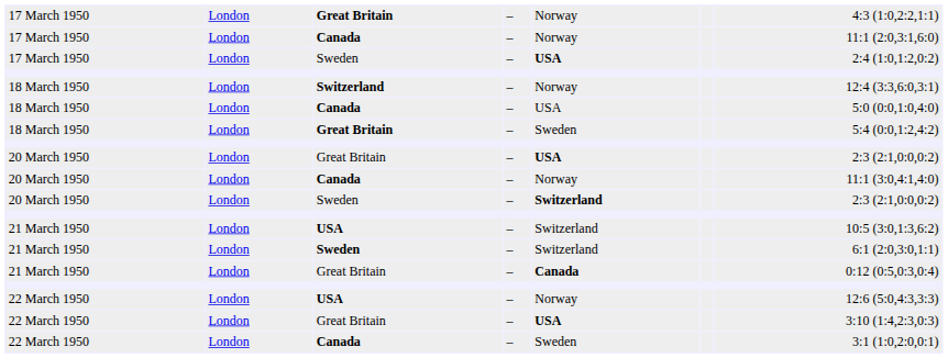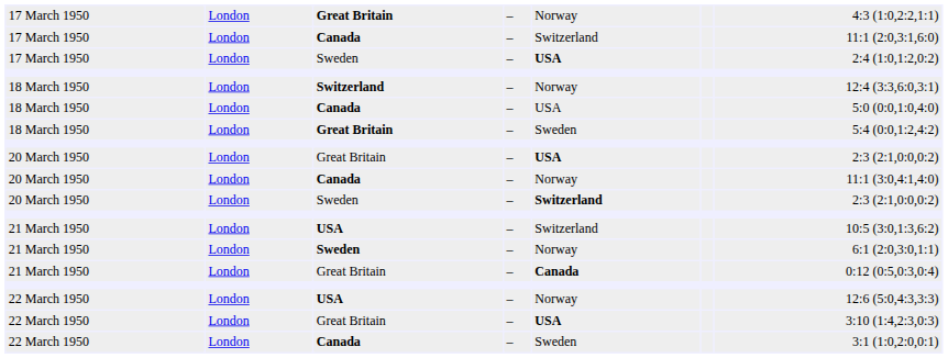 <table cellspacing="2" border="0" cellpadding="3" bgcolor="#EFEFFF" width="90%">
 <tr>
 <td bgcolor="#EEEEEE">17 March 1950</td>
 <td bgcolor="#EEEEEE"><a href='#'>London</a></td>
 <td bgcolor="#EEEEEE"> <strong>Great Britain</strong></td>
 <td bgcolor="#EEEEEE">–</td>
 <td bgcolor="#EEEEEE"> Norway</td>
 <td bgcolor="#EEEEEE"></td>
 <td bgcolor="#EEEEEE" align="right">4:3 (1:0,2:2,1:1)</td>
 </tr>
 <tr>
 <td bgcolor="#EEEEEE">17 March 1950</td>
 <td bgcolor="#EEEEEE"><a href='#'>London</a></td>
 <td bgcolor="#EEEEEE"> <strong>Canada</strong></td>
 <td bgcolor="#EEEEEE">–</td>
-<td bgcolor="#EEEEEE"> Norway</td>
+<td bgcolor="#EEEEEE"> Switzerland</td>
 <td bgcolor="#EEEEEE"></td>
 <td bgcolor="#EEEEEE" align="right">11:1 (2:0,3:1,6:0)</td>
 </tr>
 <tr>
 <td bgcolor="#EEEEEE">17 March 1950</td>
 <td bgcolor="#EEEEEE"><a href='#'>London</a></td>
 <td bgcolor="#EEEEEE"> Sweden</td>
 <td bgcolor="#EEEEEE">–</td>
 <td bgcolor="#EEEEEE"> <strong>USA</strong></td>
 <td bgcolor="#EEEEEE"></td>
 <td bgcolor="#EEEEEE" align="right">2:4 (1:0,1:2,0:2)</td>
 </tr>
 <tr>
 <td></td>
 </tr>
 <tr>
 <td bgcolor="#EEEEEE">18 March 1950</td>
 <td bgcolor="#EEEEEE"><a href='#'>London</a></td>
 <td bgcolor="#EEEEEE"> <strong>Switzerland</strong></td>
 <td bgcolor="#EEEEEE">–</td>
 <td bgcolor="#EEEEEE"> Norway</td>
 <td bgcolor="#EEEEEE"></td>
 <td bgcolor="#EEEEEE" align="right">12:4 (3:3,6:0,3:1)</td>
 </tr>
 <tr>
 <td bgcolor="#EEEEEE">18 March 1950</td>
 <td bgcolor="#EEEEEE"><a href='#'>London</a></td>
 <td bgcolor="#EEEEEE"> <strong>Canada</strong></td>
 <td bgcolor="#EEEEEE">–</td>
 <td bgcolor="#EEEEEE"> USA</td>
 <td bgcolor="#EEEEEE"></td>
 <td bgcolor="#EEEEEE" align="right">5:0 (0:0,1:0,4:0)</td>
 </tr>
 <tr>
 <td bgcolor="#EEEEEE">18 March 1950</td>
 <td bgcolor="#EEEEEE"><a href='#'>London</a></td>
 <td bgcolor="#EEEEEE"> <strong>Great Britain</strong></td>
 <td bgcolor="#EEEEEE">–</td>
 <td bgcolor="#EEEEEE"> Sweden</td>
 <td bgcolor="#EEEEEE"></td>
 <td bgcolor="#EEEEEE" align="right">5:4 (0:0,1:2,4:2)</td>
 </tr>
 <tr>
 <td></td>
 </tr>
 <tr>
 <td bgcolor="#EEEEEE">20 March 1950</td>
 <td bgcolor="#EEEEEE"><a href='#'>London</a></td>
 <td bgcolor="#EEEEEE"> Great Britain</td>
 <td bgcolor="#EEEEEE">–</td>
 <td bgcolor="#EEEEEE"> <strong>USA</strong></td>
 <td bgcolor="#EEEEEE"></td>
 <td bgcolor="#EEEEEE" align="right">2:3 (2:1,0:0,0:2)</td>
 </tr>
 <tr>
 <td bgcolor="#EEEEEE">20 March 1950</td>
 <td bgcolor="#EEEEEE"><a href='#'>London</a></td>
 <td bgcolor="#EEEEEE"> <strong>Canada</strong></td>
 <td bgcolor="#EEEEEE">–</td>
 <td bgcolor="#EEEEEE"> Norway</td>
 <td bgcolor="#EEEEEE"></td>
 <td bgcolor="#EEEEEE" align="right">11:1 (3:0,4:1,4:0)</td>
 </tr>
 <tr>
 <td bgcolor="#EEEEEE">20 March 1950</td>
 <td bgcolor="#EEEEEE"><a href='#'>London</a></td>
 <td bgcolor="#EEEEEE"> Sweden</td>
 <td bgcolor="#EEEEEE">–</td>
 <td bgcolor="#EEEEEE"> <strong>Switzerland</strong></td>
 <td bgcolor="#EEEEEE"></td>
 <td bgcolor="#EEEEEE" align="right">2:3 (2:1,0:0,0:2)</td>
 </tr>
 <tr>
 <td></td>
 </tr>
 <tr>
 <td bgcolor="#EEEEEE">21 March 1950</td>
 <td bgcolor="#EEEEEE"><a href='#'>London</a></td>
 <td bgcolor="#EEEEEE"> <strong>USA</strong></td>
 <td bgcolor="#EEEEEE">–</td>
 <td bgcolor="#EEEEEE"> Switzerland</td>
 <td bgcolor="#EEEEEE"></td>
 <td bgcolor="#EEEEEE" align="right">10:5 (3:0,1:3,6:2)</td>
 </tr>
 <tr>
 <td bgcolor="#EEEEEE">21 March 1950</td>
 <td bgcolor="#EEEEEE"><a href='#'>London</a></td>
 <td bgcolor="#EEEEEE"> <strong>Sweden</strong></td>
 <td bgcolor="#EEEEEE">–</td>
-<td bgcolor="#EEEEEE"> Switzerland</td>
+<td bgcolor="#EEEEEE"> Norway</td>
 <td bgcolor="#EEEEEE"></td>
 <td bgcolor="#EEEEEE" align="right">6:1 (2:0,3:0,1:1)</td>
 </tr>
 <tr>
 <td bgcolor="#EEEEEE">21 March 1950</td>
 <td bgcolor="#EEEEEE"><a href='#'>London</a></td>
 <td bgcolor="#EEEEEE"> Great Britain</td>
 <td bgcolor="#EEEEEE">–</td>
 <td bgcolor="#EEEEEE"> <strong>Canada</strong></td>
 <td bgcolor="#EEEEEE"></td>
 <td bgcolor="#EEEEEE" align="right">0:12 (0:5,0:3,0:4)</td>
 </tr>
 <tr>
 <td></td>
 </tr>
 <tr>
 <td bgcolor="#EEEEEE">22 March 1950</td>
 <td bgcolor="#EEEEEE"><a href='#'>London</a></td>
 <td bgcolor="#EEEEEE"> <strong>USA</strong></td>
 <td bgcolor="#EEEEEE">–</td>
 <td bgcolor="#EEEEEE"> Norway</td>
 <td bgcolor="#EEEEEE"></td>
 <td bgcolor="#EEEEEE" align="right">12:6 (5:0,4:3,3:3)</td>
 </tr>
 <tr>
 <td bgcolor="#EEEEEE">22 March 1950</td>
 <td bgcolor="#EEEEEE"><a href='#'>London</a></td>
 <td bgcolor="#EEEEEE"> Great Britain</td>
 <td bgcolor="#EEEEEE">–</td>
 <td bgcolor="#EEEEEE"> <strong>USA</strong></td>
 <td bgcolor="#EEEEEE"></td>
 <td bgcolor="#EEEEEE" align="right">3:10 (1:4,2:3,0:3)</td>
 </tr>
 <tr>
 <td bgcolor="#EEEEEE">22 March 1950</td>
 <td bgcolor="#EEEEEE"><a href='#'>London</a></td>
 <td bgcolor="#EEEEEE"> <strong>Canada</strong></td>
 <td bgcolor="#EEEEEE">–</td>
 <td bgcolor="#EEEEEE"> Sweden</td>
 <td bgcolor="#EEEEEE"></td>
 <td bgcolor="#EEEEEE" align="right">3:1 (1:0,2:0,0:1)</td>
 </tr>
 </table>
